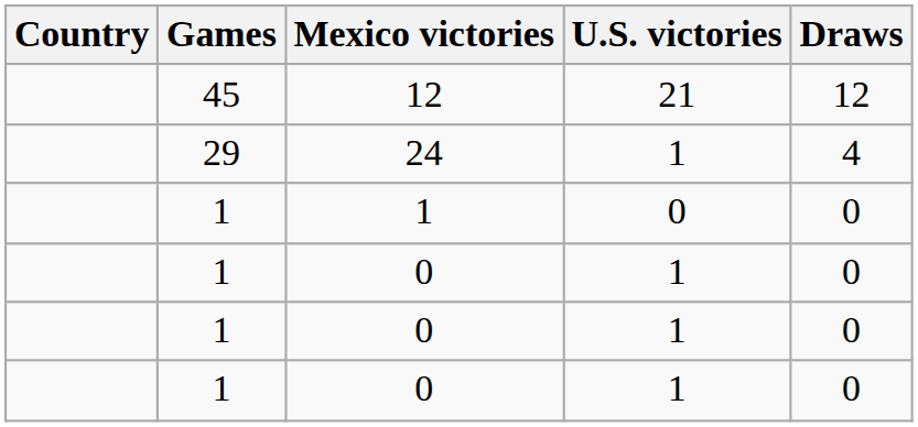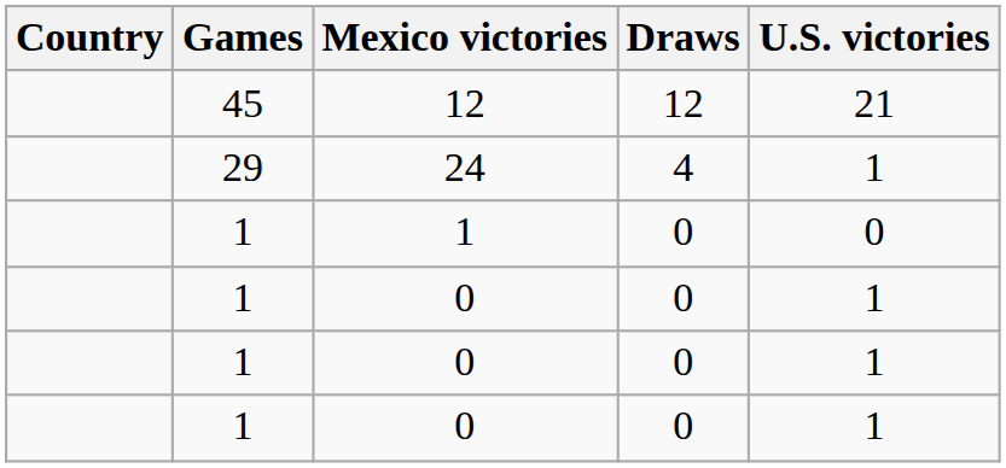 <table class="wikitable sortable">
 <tr>
 <th>Country</th>
 <th>Games</th>
 <th>Mexico victories</th>
+<th>Draws</th>
 <th>U.S. victories</th>
-<th>Draws</th>
 </tr>
 <tr>
 <td></td>
 <td style="text-align:center;">45</td>
 <td style="text-align:center;">12</td>
+<td style="text-align:center;">12</td>
 <td style="text-align:center;">21</td>
-<td style="text-align:center;">12</td>
 </tr>
 <tr>
 <td></td>
 <td style="text-align:center;">29</td>
 <td style="text-align:center;">24</td>
+<td style="text-align:center;">4</td>
 <td style="text-align:center;">1</td>
-<td style="text-align:center;">4</td>
 </tr>
 <tr>
 <td></td>
 <td style="text-align:center;">1</td>
 <td style="text-align:center;">1</td>
 <td style="text-align:center;">0</td>
 <td style="text-align:center;">0</td>
 </tr>
 <tr>
 <td></td>
 <td style="text-align:center;">1</td>
 <td style="text-align:center;">0</td>
+<td style="text-align:center;">0</td>
 <td style="text-align:center;">1</td>
-<td style="text-align:center;">0</td>
 </tr>
 <tr>
 <td></td>
 <td style="text-align:center;">1</td>
 <td style="text-align:center;">0</td>
+<td style="text-align:center;">0</td>
 <td style="text-align:center;">1</td>
-<td style="text-align:center;">0</td>
 </tr>
 <tr>
 <td></td>
 <td style="text-align:center;">1</td>
 <td style="text-align:center;">0</td>
+<td style="text-align:center;">0</td>
 <td style="text-align:center;">1</td>
-<td style="text-align:center;">0</td>
 </tr>
 </table>
